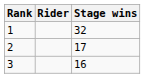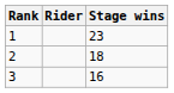 <table class="wikitable">
 <tr>
 <th>Rank</th>
 <th>Rider</th>
 <th>Stage wins</th>
 </tr>
 <tr>
 <td>1</td>
 <td></td>
-<td>32</td>
+<td>23</td>
 </tr>
 <tr>
 <td>2</td>
 <td></td>
-<td>17</td>
+<td>18</td>
 </tr>
 <tr>
 <td>3</td>
 <td></td>
 <td>16</td>
 </tr>
 </table>
